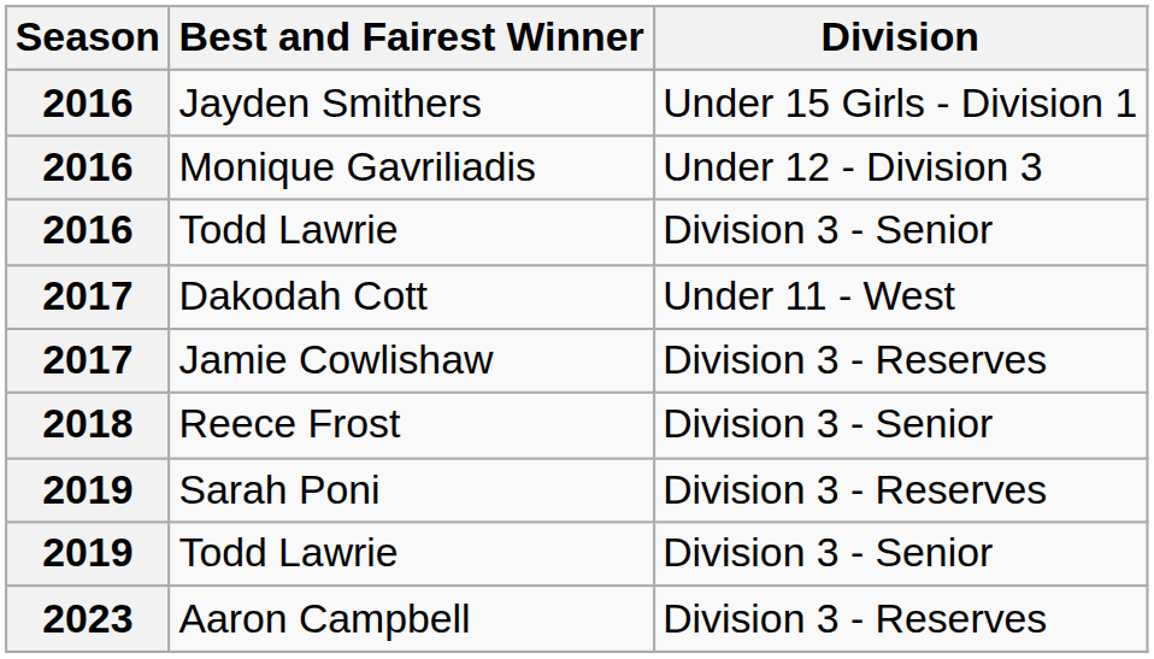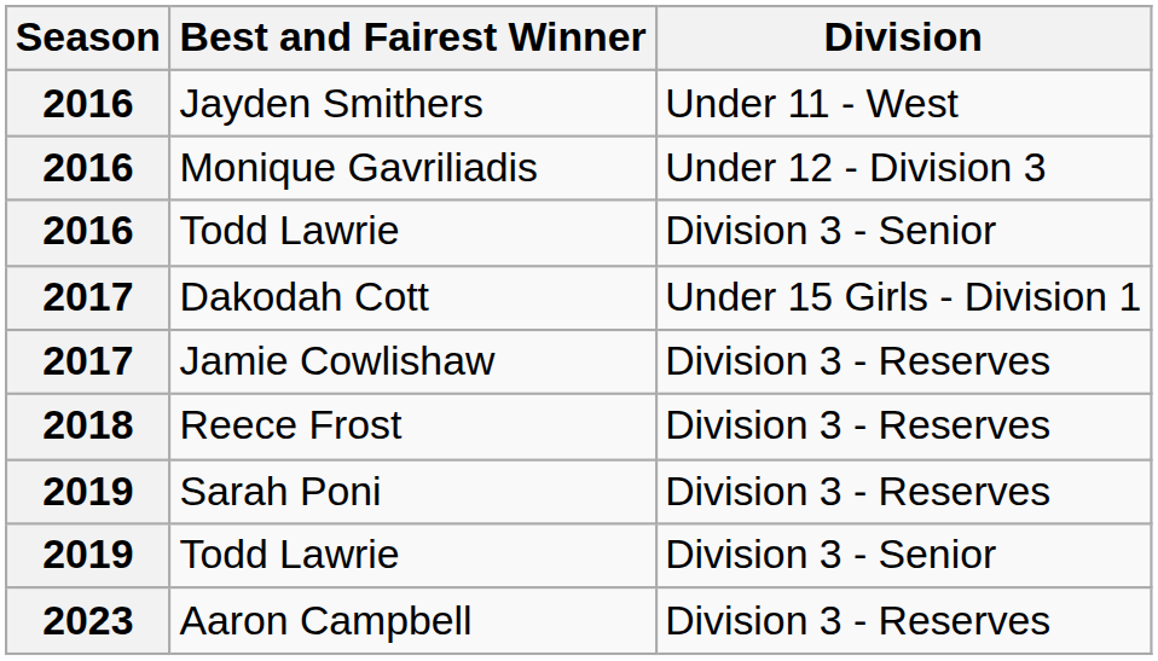 <table class="wikitable sortable">
 <tr>
 <th>Season</th>
 <th>Best and Fairest Winner</th>
 <th>Division</th>
 </tr>
 <tr>
 <th>2016</th>
 <td>Jayden Smithers</td>
-<td>Under 15 Girls - Division 1</td>
+<td>Under 11 - West</td>
 </tr>
 <tr>
 <th>2016</th>
 <td>Monique Gavriliadis</td>
 <td>Under 12 - Division 3</td>
 </tr>
 <tr>
 <th>2016</th>
 <td>Todd Lawrie</td>
 <td>Division 3 - Senior</td>
 </tr>
 <tr>
 <th>2017</th>
 <td>Dakodah Cott</td>
-<td>Under 11 - West</td>
+<td>Under 15 Girls - Division 1</td>
 </tr>
 <tr>
 <th>2017</th>
 <td>Jamie Cowlishaw</td>
 <td>Division 3 - Reserves</td>
 </tr>
 <tr>
 <th>2018</th>
 <td>Reece Frost</td>
-<td>Division 3 - Senior</td>
+<td>Division 3 - Reserves</td>
 </tr>
 <tr>
 <th>2019</th>
 <td>Sarah Poni</td>
 <td>Division 3 - Reserves</td>
 </tr>
 <tr>
 <th>2019</th>
 <td>Todd Lawrie</td>
 <td>Division 3 - Senior</td>
 </tr>
 <tr>
 <th>2023</th>
 <td>Aaron Campbell</td>
 <td>Division 3 - Reserves</td>
 </tr>
 </table>
